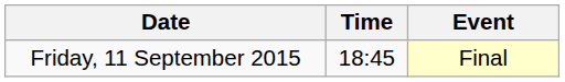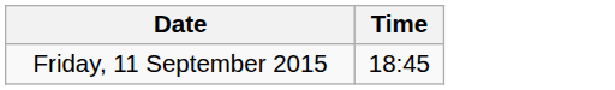 <table class = "wikitable" style="text-align:center;">
 <tr>
 <th width=220>Date</th>
 <th width=50>Time</th>
-<th width=100>Event</th>
 </tr>
 <tr>
 <td>Friday, 11 September 2015</td>
 <td>18:45</td>
-<td bgcolor=ffffcc>Final</td>
 </tr>
 </table>
